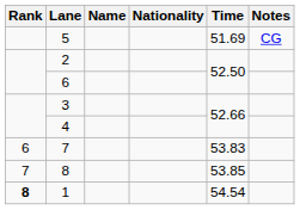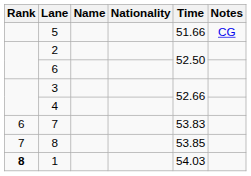 <table class="wikitable sortable" style="text-align:center">
 <tr>
 <th>Rank</th>
 <th>Lane</th>
 <th>Name</th>
 <th>Nationality</th>
 <th>Time</th>
 <th>Notes</th>
 </tr>
 <tr>
 <td></td>
 <td>5</td>
 <td align=left></td>
 <td align=left></td>
-<td>51.69</td>
+<td>51.66</td>
 <td><a href='#'>CG</a></td>
 </tr>
 <tr>
 <td rowspan="2"></td>
 <td>2</td>
 <td align=left></td>
 <td align=left></td>
 <td rowspan="2">52.50</td>
 <td></td>
 </tr>
 <tr>
 <td>6</td>
 <td align=left></td>
 <td align=left></td>
 <td></td>
 </tr>
 <tr>
 <td rowspan="2"></td>
 <td>3</td>
 <td align=left></td>
 <td align=left></td>
 <td rowspan="2">52.66</td>
 <td></td>
 </tr>
 <tr>
 <td>4</td>
 <td align=left></td>
 <td align=left></td>
 <td></td>
 </tr>
 <tr>
 <td>6</td>
 <td>7</td>
 <td align=left></td>
 <td align=left></td>
 <td>53.83</td>
 <td></td>
 </tr>
 <tr>
 <td>7</td>
 <td>8</td>
 <td align=left></td>
 <td align=left></td>
 <td>53.85</td>
 <td></td>
 </tr>
 <tr>
 <td><strong>8</strong></td>
 <td>1</td>
 <td align=left></td>
 <td align=left></td>
-<td>54.54</td>
+<td>54.03</td>
 <td></td>
 </tr>
 </table>
